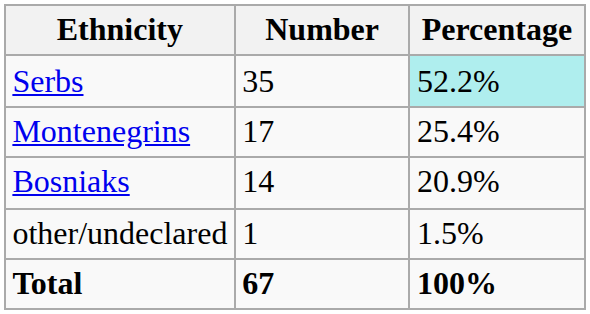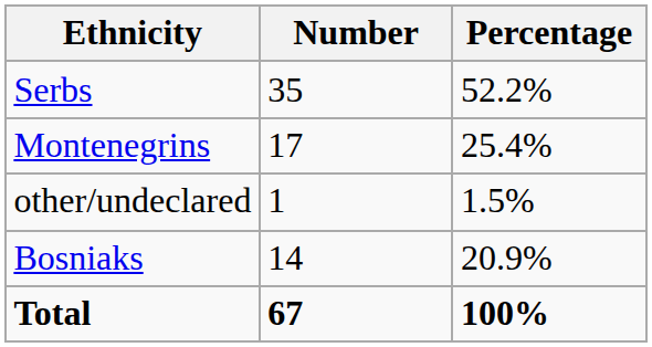 <table class="wikitable">
 <tr>
 <th width="100px">Ethnicity</th>
 <th width="80px">Number</th>
 <th width="80px">Percentage</th>
 </tr>
 <tr>
 <td><a href='#'>Serbs</a></td>
 <td>35</td>
-<td style="background: paleturquoise;">52.2%</td>
+<td>52.2%</td>
 </tr>
 <tr>
 <td><a href='#'>Montenegrins</a></td>
 <td>17</td>
 <td>25.4%</td>
 </tr>
 <tr>
+<td>other/undeclared</td>
+<td>1</td>
+<td>1.5%</td>
+</tr>
+<tr>
 <td><a href='#'>Bosniaks</a></td>
 <td>14</td>
 <td>20.9%</td>
-</tr>
-<tr>
-<td>other/undeclared</td>
-<td>1</td>
-<td>1.5%</td>
 </tr>
 <tr>
 <td><strong>Total</strong></td>
 <td><strong>67</strong></td>
 <td><strong>100%</strong></td>
 </tr>
 </table>
